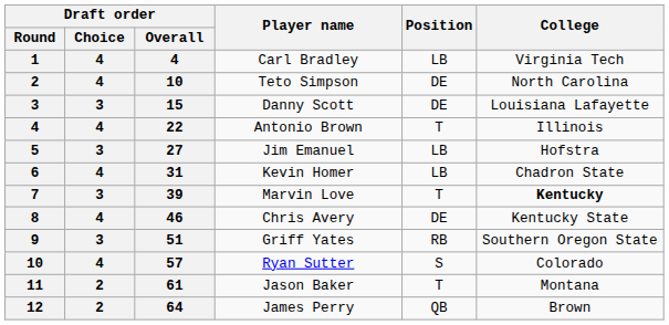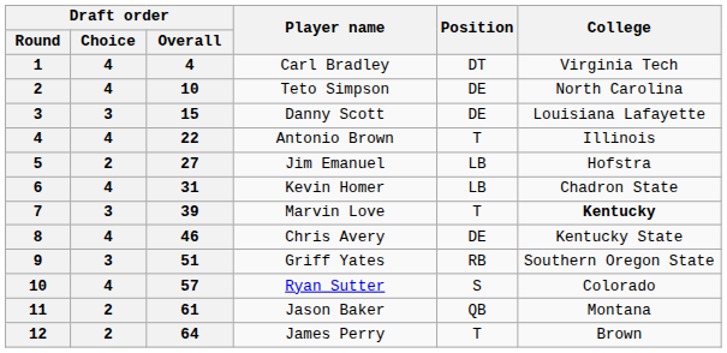 <table class="wikitable" style="font-size:95%; text-align:center">
 <tr>
 <th width="180" colspan="3">Draft order</th>
 <th width="160" rowspan="2">Player name</th>
 <th width="60"  rowspan="2">Position</th>
 <th width="160" rowspan="2">College</th>
 </tr>
 <tr>
 <th>Round</th>
 <th>Choice</th>
 <th>Overall</th>
 </tr>
 <tr>
 <th>1</th>
 <th>4</th>
 <th>4</th>
 <td>Carl Bradley</td>
-<td>LB</td>
+<td>DT</td>
 <td>Virginia Tech</td>
 </tr>
 <tr>
 <th>2</th>
 <th>4</th>
 <th>10</th>
 <td>Teto Simpson</td>
 <td>DE</td>
 <td>North Carolina</td>
 </tr>
 <tr>
 <th>3</th>
 <th>3</th>
 <th>15</th>
 <td>Danny Scott</td>
 <td>DE</td>
 <td>Louisiana Lafayette</td>
 </tr>
 <tr>
 <th>4</th>
 <th>4</th>
 <th>22</th>
 <td>Antonio Brown</td>
 <td>T</td>
 <td>Illinois</td>
 </tr>
 <tr>
 <th>5</th>
-<th>3</th>
+<th>2</th>
 <th>27</th>
 <td>Jim Emanuel</td>
 <td>LB</td>
 <td>Hofstra</td>
 </tr>
 <tr>
 <th>6</th>
 <th>4</th>
 <th>31</th>
 <td>Kevin Homer</td>
 <td>LB</td>
 <td>Chadron State</td>
 </tr>
 <tr>
 <th>7</th>
 <th>3</th>
 <th>39</th>
 <td>Marvin Love</td>
 <td>T</td>
 <td><strong>Kentucky</strong></td>
 </tr>
 <tr>
 <th>8</th>
 <th>4</th>
 <th>46</th>
 <td>Chris Avery</td>
 <td>DE</td>
 <td>Kentucky State</td>
 </tr>
 <tr>
 <th>9</th>
 <th>3</th>
 <th>51</th>
 <td>Griff Yates</td>
 <td>RB</td>
 <td>Southern Oregon State</td>
 </tr>
 <tr>
 <th>10</th>
 <th>4</th>
 <th>57</th>
 <td><a href='#'>Ryan Sutter</a></td>
 <td>S</td>
 <td>Colorado</td>
 </tr>
 <tr>
 <th>11</th>
 <th>2</th>
 <th>61</th>
 <td>Jason Baker</td>
-<td>T</td>
+<td>QB</td>
 <td>Montana</td>
 </tr>
 <tr>
 <th>12</th>
 <th>2</th>
 <th>64</th>
 <td>James Perry</td>
-<td>QB</td>
+<td>T</td>
 <td>Brown</td>
 </tr>
 </table>
